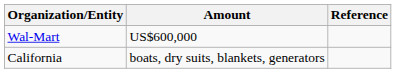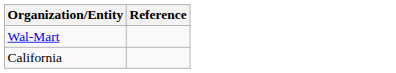 <table class="wikitable">
 <tr>
 <th>Organization/Entity</th>
-<th>Amount</th>
 <th>Reference</th>
 </tr>
 <tr>
 <td><a href='#'>Wal-Mart</a></td>
-<td>US$600,000</td>
 <td></td>
 </tr>
 <tr>
 <td>California</td>
-<td>boats, dry suits, blankets, generators</td>
 <td></td>
 </tr>
 </table>
